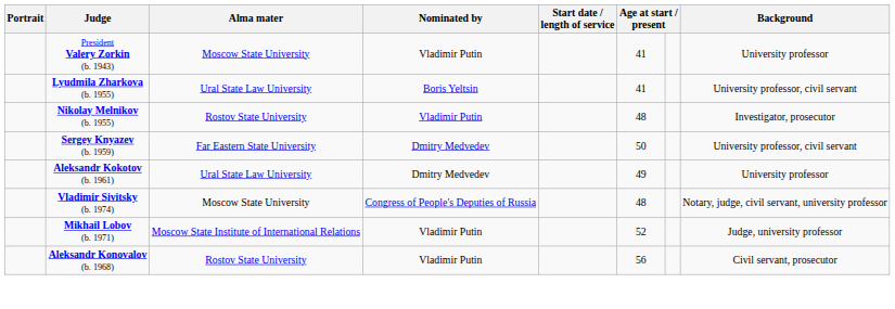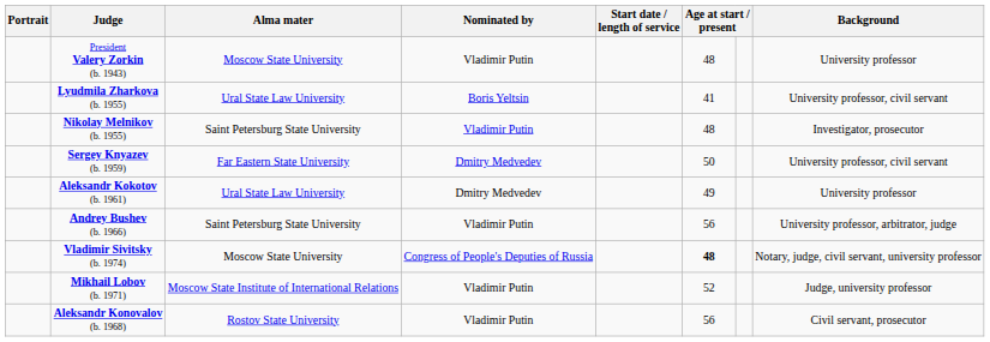 <table class="wikitable sortable" style="text-align:center">
 <tr>
 <th>Portrait</th>
 <th>Judge</th>
 <th>Alma mater</th>
 <th>Nominated by</th>
 <th>Start date /<br>length of service</th>
 <th colspan=2>Age at start /<br>present</th>
 <th>Background</th>
 </tr>
 <tr>
 <td></td>
 <td><small><a href='#'>President</a></small><br><strong><a href='#'>Valery Zorkin</a></strong><br><small>(b. 1943)</small></td>
 <td><a href='#'>Moscow State University</a></td>
 <td>Vladimir Putin</td>
 <td style="white-space:nowrap"><br></td>
-<td>41</td>
+<td>48</td>
 <td></td>
 <td>University professor</td>
 </tr>
 <tr>
 <td></td>
 <td><strong><a href='#'>Lyudmila Zharkova</a></strong><br><small>(b. 1955)</small></td>
 <td><a href='#'>Ural State Law University</a></td>
 <td><a href='#'>Boris Yeltsin</a></td>
 <td style="white-space:nowrap"><br></td>
 <td>41</td>
 <td></td>
 <td>University professor, civil servant</td>
 </tr>
 <tr>
 <td></td>
 <td><strong><a href='#'>Nikolay Melnikov</a></strong><br><small>(b. 1955)</small></td>
-<td><a href='#'>Rostov State University</a></td>
+<td>Saint Petersburg State University</td>
 <td><a href='#'>Vladimir Putin</a></td>
 <td style="white-space:nowrap"><br></td>
 <td>48</td>
 <td></td>
 <td>Investigator, prosecutor</td>
 </tr>
 <tr>
 <td></td>
 <td><strong><a href='#'>Sergey Knyazev</a></strong><br><small>(b. 1959)</small></td>
 <td><a href='#'>Far Eastern State University</a></td>
 <td><a href='#'>Dmitry Medvedev</a></td>
 <td style="white-space:nowrap"><br></td>
 <td>50</td>
 <td></td>
 <td>University professor, civil servant</td>
 </tr>
 <tr>
 <td></td>
 <td><strong><a href='#'>Aleksandr Kokotov</a></strong><br><small>(b. 1961)</small></td>
 <td><a href='#'>Ural State Law University</a></td>
 <td>Dmitry Medvedev</td>
 <td style="white-space:nowrap"><br></td>
 <td>49</td>
 <td></td>
 <td>University professor</td>
 </tr>
 <tr>
 <td></td>
+<td><strong><a href='#'>Andrey Bushev</a></strong><br><small>(b. 1966)</small></td>
+<td>Saint Petersburg State University</td>
+<td>Vladimir Putin</td>
+<td style="white-space:nowrap"><br></td>
+<td>56</td>
+<td></td>
+<td>University professor, arbitrator, judge</td>
+</tr>
+<tr>
+<td></td>
 <td><strong><a href='#'>Vladimir Sivitsky</a></strong><br><small>(b. 1974)</small></td>
 <td>Moscow State University</td>
 <td><a href='#'>Congress of People's Deputies of Russia</a></td>
 <td style="white-space:nowrap"><br></td>
-<td>48</td>
+<td><strong>48</strong></td>
 <td></td>
 <td>Notary, judge, civil servant, university professor</td>
 </tr>
 <tr>
 <td></td>
 <td><strong><a href='#'>Mikhail Lobov</a></strong><br><small>(b. 1971)</small></td>
 <td><a href='#'>Moscow State Institute of International Relations</a></td>
 <td>Vladimir Putin</td>
 <td style="white-space:nowrap"><br></td>
 <td>52</td>
 <td></td>
 <td>Judge, university professor</td>
 </tr>
 <tr>
 <td></td>
 <td><strong><a href='#'>Aleksandr Konovalov</a></strong><br><small>(b. 1968)</small></td>
 <td><a href='#'>Rostov State University</a></td>
 <td>Vladimir Putin</td>
 <td style="white-space:nowrap"><br></td>
 <td>56</td>
 <td></td>
 <td>Civil servant, prosecutor</td>
 </tr>
 </table>
